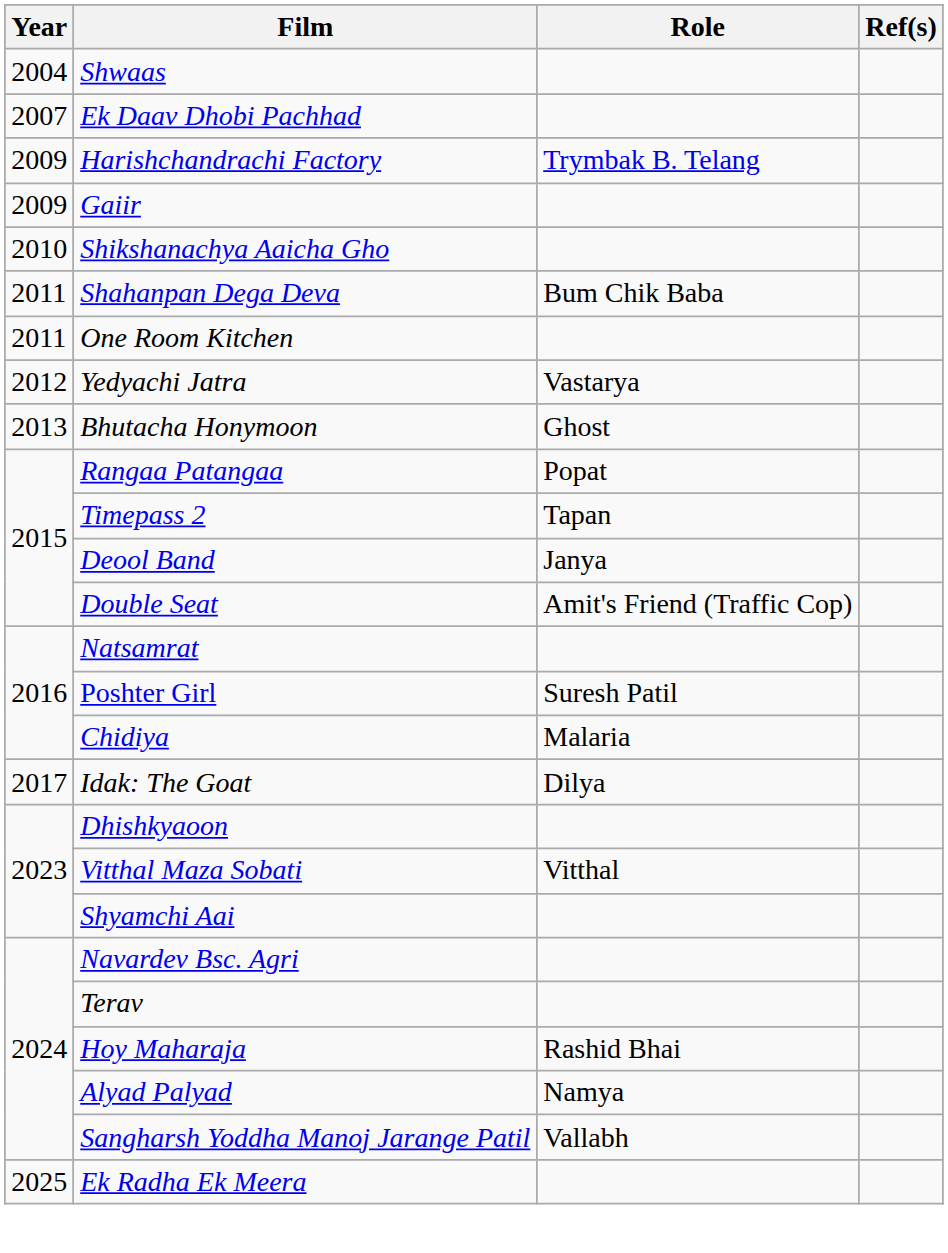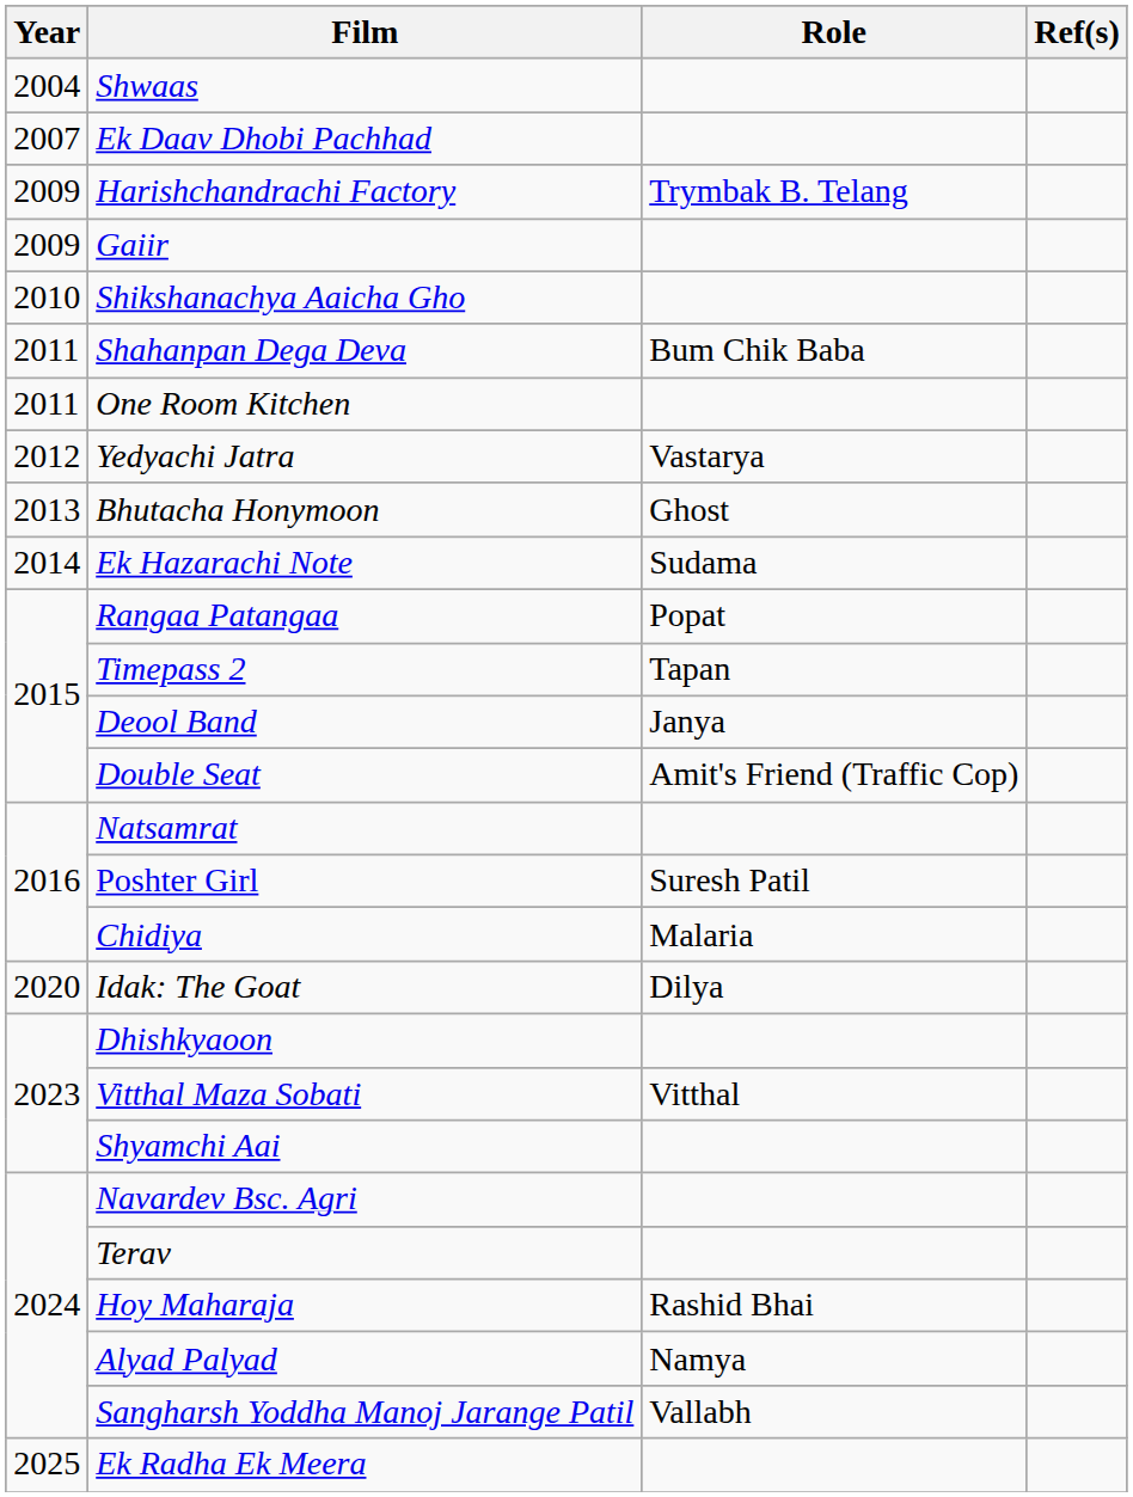 <table class="wikitable sortable">
 <tr>
 <th>Year</th>
 <th>Film</th>
 <th>Role</th>
 <th>Ref(s)</th>
 </tr>
 <tr>
 <td>2004</td>
 <td><em><a href='#'>Shwaas</a></em></td>
 <td></td>
 <td></td>
 </tr>
 <tr>
 <td>2007</td>
 <td><em><a href='#'>Ek Daav Dhobi Pachhad</a></em></td>
 <td></td>
 <td></td>
 </tr>
 <tr>
 <td>2009</td>
 <td><em><a href='#'>Harishchandrachi Factory</a></em></td>
 <td><a href='#'>Trymbak B. Telang</a></td>
 <td></td>
 </tr>
 <tr>
 <td>2009</td>
 <td><em><a href='#'>Gaiir</a></em></td>
 <td></td>
 <td></td>
 </tr>
 <tr>
 <td>2010</td>
 <td><em><a href='#'>Shikshanachya Aaicha Gho</a></em></td>
 <td></td>
 <td></td>
 </tr>
 <tr>
 <td>2011</td>
 <td><em><a href='#'>Shahanpan Dega Deva</a></em></td>
 <td>Bum Chik Baba</td>
 <td></td>
 </tr>
 <tr>
 <td>2011</td>
 <td><em>One Room Kitchen</em></td>
 <td></td>
 <td></td>
 </tr>
 <tr>
 <td>2012</td>
 <td><em>Yedyachi Jatra</em></td>
 <td>Vastarya</td>
 <td></td>
 </tr>
 <tr>
 <td>2013</td>
 <td><em>Bhutacha Honymoon</em></td>
 <td>Ghost</td>
 <td></td>
 </tr>
 <tr>
+<td>2014</td>
+<td><em><a href='#'>Ek Hazarachi Note</a></em></td>
+<td>Sudama</td>
+<td></td>
+</tr>
+<tr>
 <td Rowspan="4">2015</td>
 <td><em><a href='#'>Rangaa Patangaa</a></em></td>
 <td>Popat</td>
 <td></td>
 </tr>
 <tr>
 <td><em><a href='#'>Timepass 2</a></em></td>
 <td>Tapan</td>
 <td></td>
 </tr>
 <tr>
 <td><em><a href='#'>Deool Band</a></em></td>
 <td>Janya</td>
 <td></td>
 </tr>
 <tr>
 <td><em><a href='#'>Double Seat</a></em></td>
 <td>Amit's Friend (Traffic Cop)</td>
 <td></td>
 </tr>
 <tr>
 <td Rowspan="3">2016</td>
 <td><em><a href='#'>Natsamrat</a></em></td>
 <td></td>
 <td></td>
 </tr>
 <tr>
 <td><a href='#'>Poshter Girl</a></td>
 <td>Suresh Patil</td>
 <td></td>
 </tr>
 <tr>
 <td><a href='#'><em>Chidiya</em></a></td>
 <td>Malaria</td>
 <td></td>
 </tr>
 <tr>
-<td>2017</td>
+<td>2020</td>
 <td><em>Idak: The Goat</em></td>
 <td>Dilya</td>
 <td></td>
 </tr>
 <tr>
 <td rowspan="3">2023</td>
 <td><em><a href='#'>Dhishkyaoon</a></em></td>
 <td></td>
 <td></td>
 </tr>
 <tr>
 <td><em><a href='#'>Vitthal Maza Sobati</a></em></td>
 <td>Vitthal</td>
 <td></td>
 </tr>
 <tr>
 <td><em><a href='#'>Shyamchi Aai</a></em></td>
 <td></td>
 <td></td>
 </tr>
 <tr>
 <td rowspan="5">2024</td>
 <td><em><a href='#'>Navardev Bsc. Agri</a></em></td>
 <td></td>
 <td></td>
 </tr>
 <tr>
 <td><em>Terav</em></td>
 <td></td>
 <td></td>
 </tr>
 <tr>
 <td><em><a href='#'>Hoy Maharaja</a></em></td>
 <td>Rashid Bhai</td>
 <td></td>
 </tr>
 <tr>
 <td><em><a href='#'>Alyad Palyad</a></em></td>
 <td>Namya</td>
 <td></td>
 </tr>
 <tr>
 <td><em><a href='#'>Sangharsh Yoddha Manoj Jarange Patil</a></em></td>
 <td>Vallabh</td>
 <td></td>
 </tr>
 <tr>
 <td>2025</td>
 <td><em><a href='#'>Ek Radha Ek Meera</a></em></td>
 <td></td>
 <td></td>
 </tr>
 </table>
